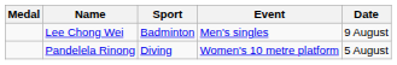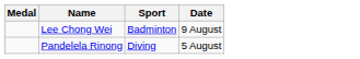 <table class="wikitable sortable"  style="font-size:95%">
 <tr>
 <th>Medal</th>
 <th>Name</th>
 <th>Sport</th>
-<th>Event</th>
 <th>Date</th>
 </tr>
 <tr>
 <td></td>
 <td><a href='#'>Lee Chong Wei</a></td>
 <td><a href='#'>Badminton</a></td>
-<td><a href='#'>Men's singles</a></td>
 <td>9 August</td>
 </tr>
 <tr>
 <td></td>
 <td><a href='#'>Pandelela Rinong</a></td>
 <td><a href='#'>Diving</a></td>
-<td><a href='#'>Women's 10 metre platform</a></td>
 <td>5 August</td>
 </tr>
 </table>
